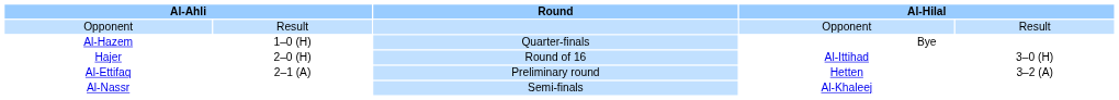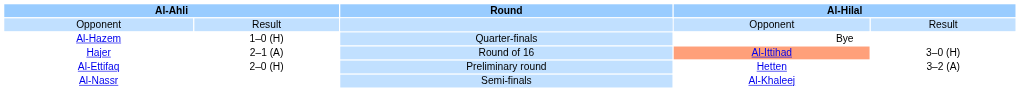 <table style="width:100%; text-align:center;">
 <tr style="vertical-align:top; background:#9cf;">
 <th colspan=2 style="width:1*">Al-Ahli</th>
 <th><strong>Round</strong></th>
 <th colspan=2 style="width:1*">Al-Hilal</th>
 </tr>
 <tr style="vertical-align:top; background:#c1e0ff;">
 <td>Opponent</td>
 <td>Result</td>
 <td style="background:#c1e0ff;"></td>
 <td>Opponent</td>
 <td>Result</td>
 </tr>
 <tr>
 <td><a href='#'>Al-Hazem</a></td>
 <td>1–0 (H)</td>
 <td style="background:#c1e0ff;">Quarter-finals</td>
 <td colspan=2>Bye</td>
 </tr>
 <tr>
 <td><a href='#'>Hajer</a></td>
-<td>2–0 (H)</td>
+<td>2–1 (A)</td>
 <td style="background:#c1e0ff;">Round of 16</td>
-<td><a href='#'>Al-Ittihad</a></td>
+<td style="background: lightsalmon;"><a href='#'>Al-Ittihad</a></td>
 <td>3–0 (H)</td>
 </tr>
 <tr>
 <td><a href='#'>Al-Ettifaq</a></td>
-<td>2–1 (A)</td>
+<td>2–0 (H)</td>
 <td style="background:#c1e0ff;">Preliminary round</td>
 <td><a href='#'>Hetten</a></td>
 <td>3–2 (A)</td>
 </tr>
 <tr>
 <td rowspan=2><a href='#'>Al-Nassr</a></td>
 <td></td>
 <td style="background:#c1e0ff;" rowspan="1">Semi-finals</td>
 <td rowspan=2><a href='#'>Al-Khaleej</a></td>
 <td></td>
 </tr>
 </table>
